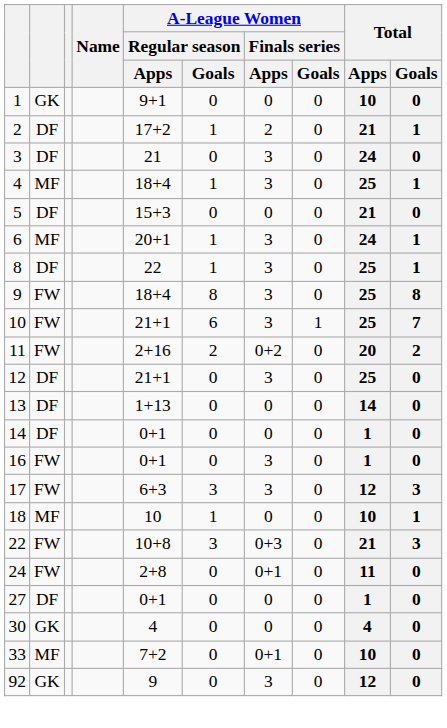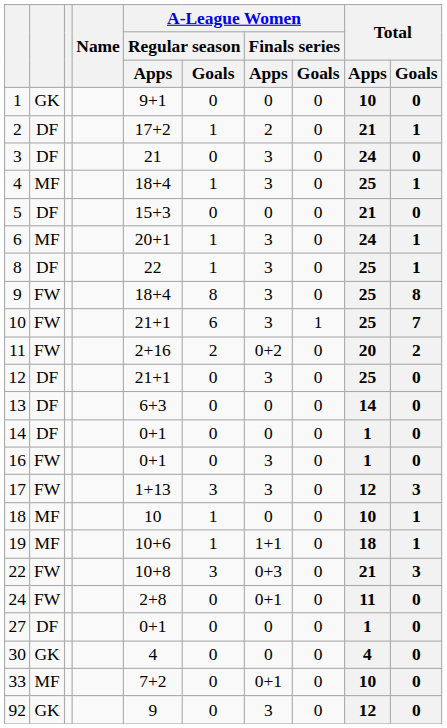 <table class="wikitable sortable" style="text-align:center;">
 <tr>
 <th rowspan="3"></th>
 <th rowspan="3"></th>
 <th rowspan="3"></th>
 <th rowspan="3">Name</th>
 <th colspan="4"><a href='#'>A-League Women</a></th>
 <th colspan="2" rowspan="2">Total</th>
 </tr>
 <tr>
 <th colspan="2">Regular season</th>
 <th colspan="2">Finals series</th>
 </tr>
 <tr>
 <th>Apps</th>
 <th>Goals</th>
 <th>Apps</th>
 <th>Goals</th>
 <th>Apps</th>
 <th>Goals</th>
 </tr>
 <tr>
 <td>1</td>
 <td>GK</td>
 <td></td>
 <td align="left"><br></td>
 <td>9+1</td>
 <td>0<br></td>
 <td>0</td>
 <td>0<br></td>
 <th>10</th>
 <th>0</th>
 </tr>
 <tr>
 <td>2</td>
 <td>DF</td>
 <td></td>
 <td align="left"><br></td>
 <td>17+2</td>
 <td>1<br></td>
 <td>2</td>
 <td>0<br></td>
 <th>21</th>
 <th>1</th>
 </tr>
 <tr>
 <td>3</td>
 <td>DF</td>
 <td></td>
 <td align="left"><br></td>
 <td>21</td>
 <td>0<br></td>
 <td>3</td>
 <td>0<br></td>
 <th>24</th>
 <th>0</th>
 </tr>
 <tr>
 <td>4</td>
 <td>MF</td>
 <td></td>
 <td align="left"><br></td>
 <td>18+4</td>
 <td>1<br></td>
 <td>3</td>
 <td>0<br></td>
 <th>25</th>
 <th>1</th>
 </tr>
 <tr>
 <td>5</td>
 <td>DF</td>
 <td></td>
 <td align="left"><br></td>
 <td>15+3</td>
 <td>0<br></td>
 <td>0</td>
 <td>0<br></td>
 <th>21</th>
 <th>0</th>
 </tr>
 <tr>
 <td>6</td>
 <td>MF</td>
 <td></td>
 <td align="left"><br></td>
 <td>20+1</td>
 <td>1<br></td>
 <td>3</td>
 <td>0<br></td>
 <th>24</th>
 <th>1</th>
 </tr>
 <tr>
 <td>8</td>
 <td>DF</td>
 <td></td>
 <td align="left"><br></td>
 <td>22</td>
 <td>1<br></td>
 <td>3</td>
 <td>0<br></td>
 <th>25</th>
 <th>1</th>
 </tr>
 <tr>
 <td>9</td>
 <td>FW</td>
 <td></td>
 <td align="left"><br></td>
 <td>18+4</td>
 <td>8<br></td>
 <td>3</td>
 <td>0<br></td>
 <th>25</th>
 <th>8</th>
 </tr>
 <tr>
 <td>10</td>
 <td>FW</td>
 <td></td>
 <td align="left"><br></td>
 <td>21+1</td>
 <td>6<br></td>
 <td>3</td>
 <td>1<br></td>
 <th>25</th>
 <th>7</th>
 </tr>
 <tr>
 <td>11</td>
 <td>FW</td>
 <td></td>
 <td align="left"><br></td>
 <td>2+16</td>
 <td>2<br></td>
 <td>0+2</td>
 <td>0<br></td>
 <th>20</th>
 <th>2</th>
 </tr>
 <tr>
 <td>12</td>
 <td>DF</td>
 <td></td>
 <td align="left"><br></td>
 <td>21+1</td>
 <td>0<br></td>
 <td>3</td>
 <td>0<br></td>
 <th>25</th>
 <th>0</th>
 </tr>
 <tr>
 <td>13</td>
 <td>DF</td>
 <td></td>
 <td align="left"><br></td>
-<td>1+13</td>
+<td>6+3</td>
 <td>0<br></td>
 <td>0</td>
 <td>0<br></td>
 <th>14</th>
 <th>0</th>
 </tr>
 <tr>
 <td>14</td>
 <td>DF</td>
 <td></td>
 <td align="left"><br></td>
 <td>0+1</td>
 <td>0<br></td>
 <td>0</td>
 <td>0<br></td>
 <th>1</th>
 <th>0</th>
 </tr>
 <tr>
 <td>16</td>
 <td>FW</td>
 <td></td>
 <td align="left"><br></td>
 <td>0+1</td>
 <td>0<br></td>
 <td>3</td>
 <td>0<br></td>
 <th>1</th>
 <th>0</th>
 </tr>
 <tr>
 <td>17</td>
 <td>FW</td>
 <td></td>
 <td align="left"><br></td>
-<td>6+3</td>
+<td>1+13</td>
 <td>3<br></td>
 <td>3</td>
 <td>0<br></td>
 <th>12</th>
 <th>3</th>
 </tr>
 <tr>
 <td>18</td>
 <td>MF</td>
 <td></td>
 <td align="left"><br></td>
 <td>10</td>
 <td>1<br></td>
 <td>0</td>
 <td>0<br></td>
 <th>10</th>
+<th>1</th>
+</tr>
+<tr>
+<td>19</td>
+<td>MF</td>
+<td></td>
+<td align="left"><br></td>
+<td>10+6</td>
+<td>1<br></td>
+<td>1+1</td>
+<td>0<br></td>
+<th>18</th>
 <th>1</th>
 </tr>
 <tr>
 <td>22</td>
 <td>FW</td>
 <td></td>
 <td align="left"><br></td>
 <td>10+8</td>
 <td>3<br></td>
 <td>0+3</td>
 <td>0<br></td>
 <th>21</th>
 <th>3</th>
 </tr>
 <tr>
 <td>24</td>
 <td>FW</td>
 <td></td>
 <td align="left"><br></td>
 <td>2+8</td>
 <td>0<br></td>
 <td>0+1</td>
 <td>0<br></td>
 <th>11</th>
 <th>0</th>
 </tr>
 <tr>
 <td>27</td>
 <td>DF</td>
 <td></td>
 <td align="left"><br></td>
 <td>0+1</td>
 <td>0<br></td>
 <td>0</td>
 <td>0<br></td>
 <th>1</th>
 <th>0</th>
 </tr>
 <tr>
 <td>30</td>
 <td>GK</td>
 <td></td>
 <td align="left"><br></td>
 <td>4</td>
 <td>0<br></td>
 <td>0</td>
 <td>0<br></td>
 <th>4</th>
 <th>0</th>
 </tr>
 <tr>
 <td>33</td>
 <td>MF</td>
 <td></td>
 <td align="left"><br></td>
 <td>7+2</td>
 <td>0<br></td>
 <td>0+1</td>
 <td>0<br></td>
 <th>10</th>
 <th>0</th>
 </tr>
 <tr>
 <td>92</td>
 <td>GK</td>
 <td></td>
 <td align="left"><br></td>
 <td>9</td>
 <td>0<br></td>
 <td>3</td>
 <td>0<br></td>
 <th>12</th>
 <th>0</th>
 </tr>
 </table>
